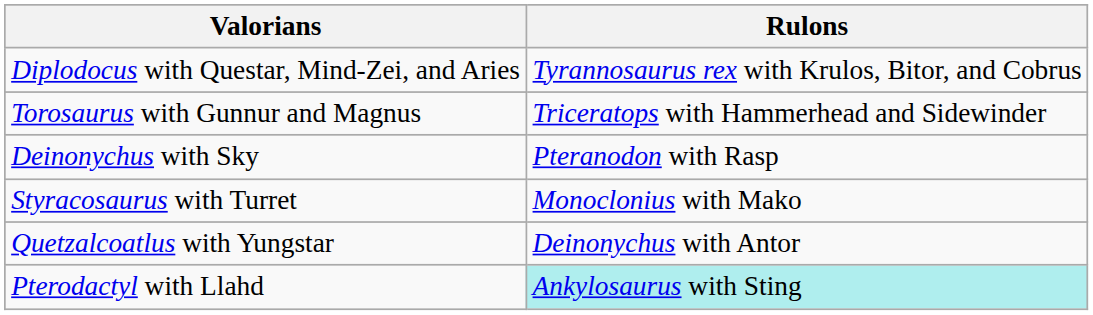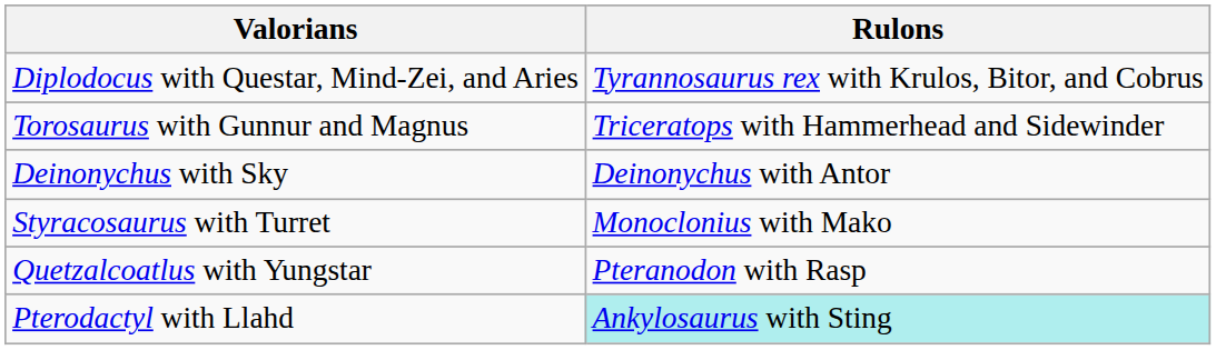 <table class="wikitable" style="border:1px solid darkgrey;">
 <tr>
 <th>Valorians</th>
 <th>Rulons</th>
 </tr>
 <tr>
 <td><em><a href='#'>Diplodocus</a></em> with Questar, Mind-Zei, and Aries</td>
 <td><em><a href='#'>Tyrannosaurus rex</a></em> with Krulos, Bitor, and Cobrus</td>
 </tr>
 <tr>
 <td><em><a href='#'>Torosaurus</a></em> with Gunnur and Magnus</td>
 <td><em><a href='#'>Triceratops</a></em> with Hammerhead and Sidewinder</td>
 </tr>
 <tr>
 <td><em><a href='#'>Deinonychus</a></em> with Sky</td>
-<td><em><a href='#'>Pteranodon</a></em> with Rasp</td>
+<td><em><a href='#'>Deinonychus</a></em> with Antor</td>
 </tr>
 <tr>
 <td><em><a href='#'>Styracosaurus</a></em> with Turret</td>
 <td><em><a href='#'>Monoclonius</a></em> with Mako</td>
 </tr>
 <tr>
 <td><em><a href='#'>Quetzalcoatlus</a></em> with Yungstar</td>
-<td><em><a href='#'>Deinonychus</a></em> with Antor</td>
+<td><em><a href='#'>Pteranodon</a></em> with Rasp</td>
 </tr>
 <tr>
 <td><em><a href='#'>Pterodactyl</a></em> with Llahd</td>
 <td style="background: paleturquoise;"><em><a href='#'>Ankylosaurus</a></em> with Sting</td>
 </tr>
 </table>
